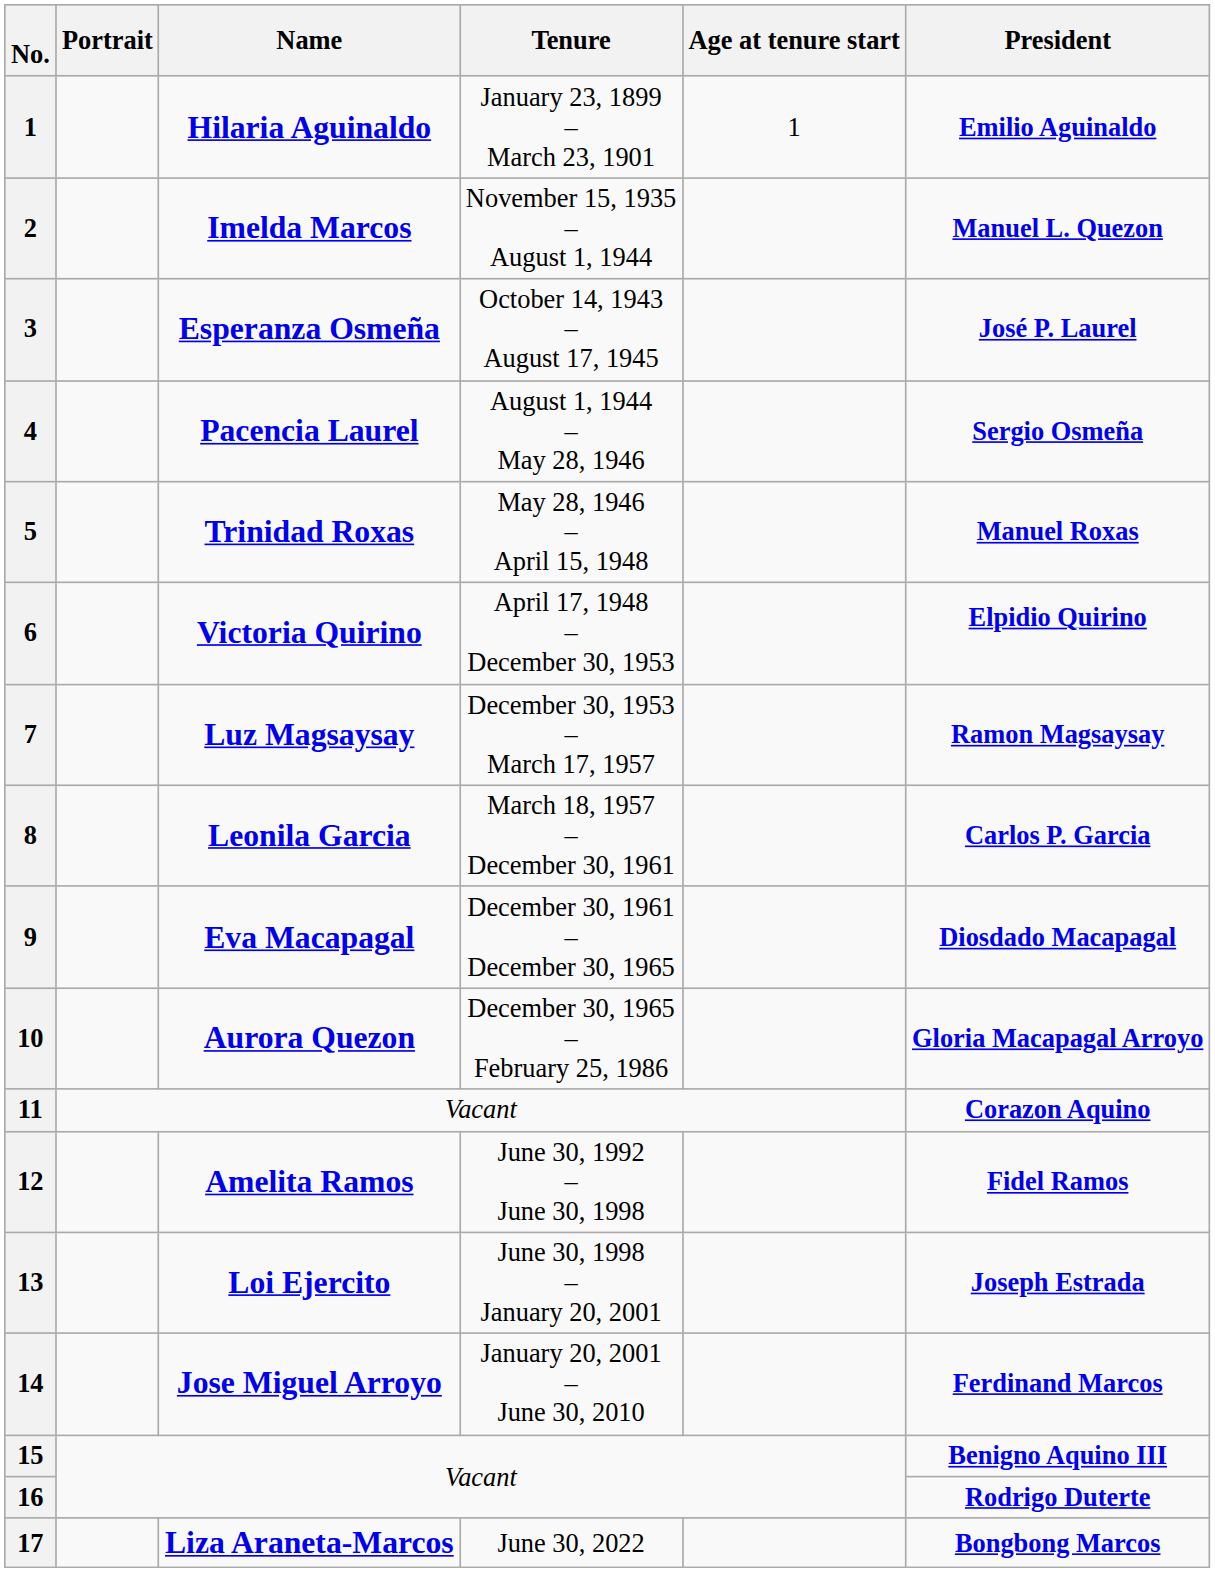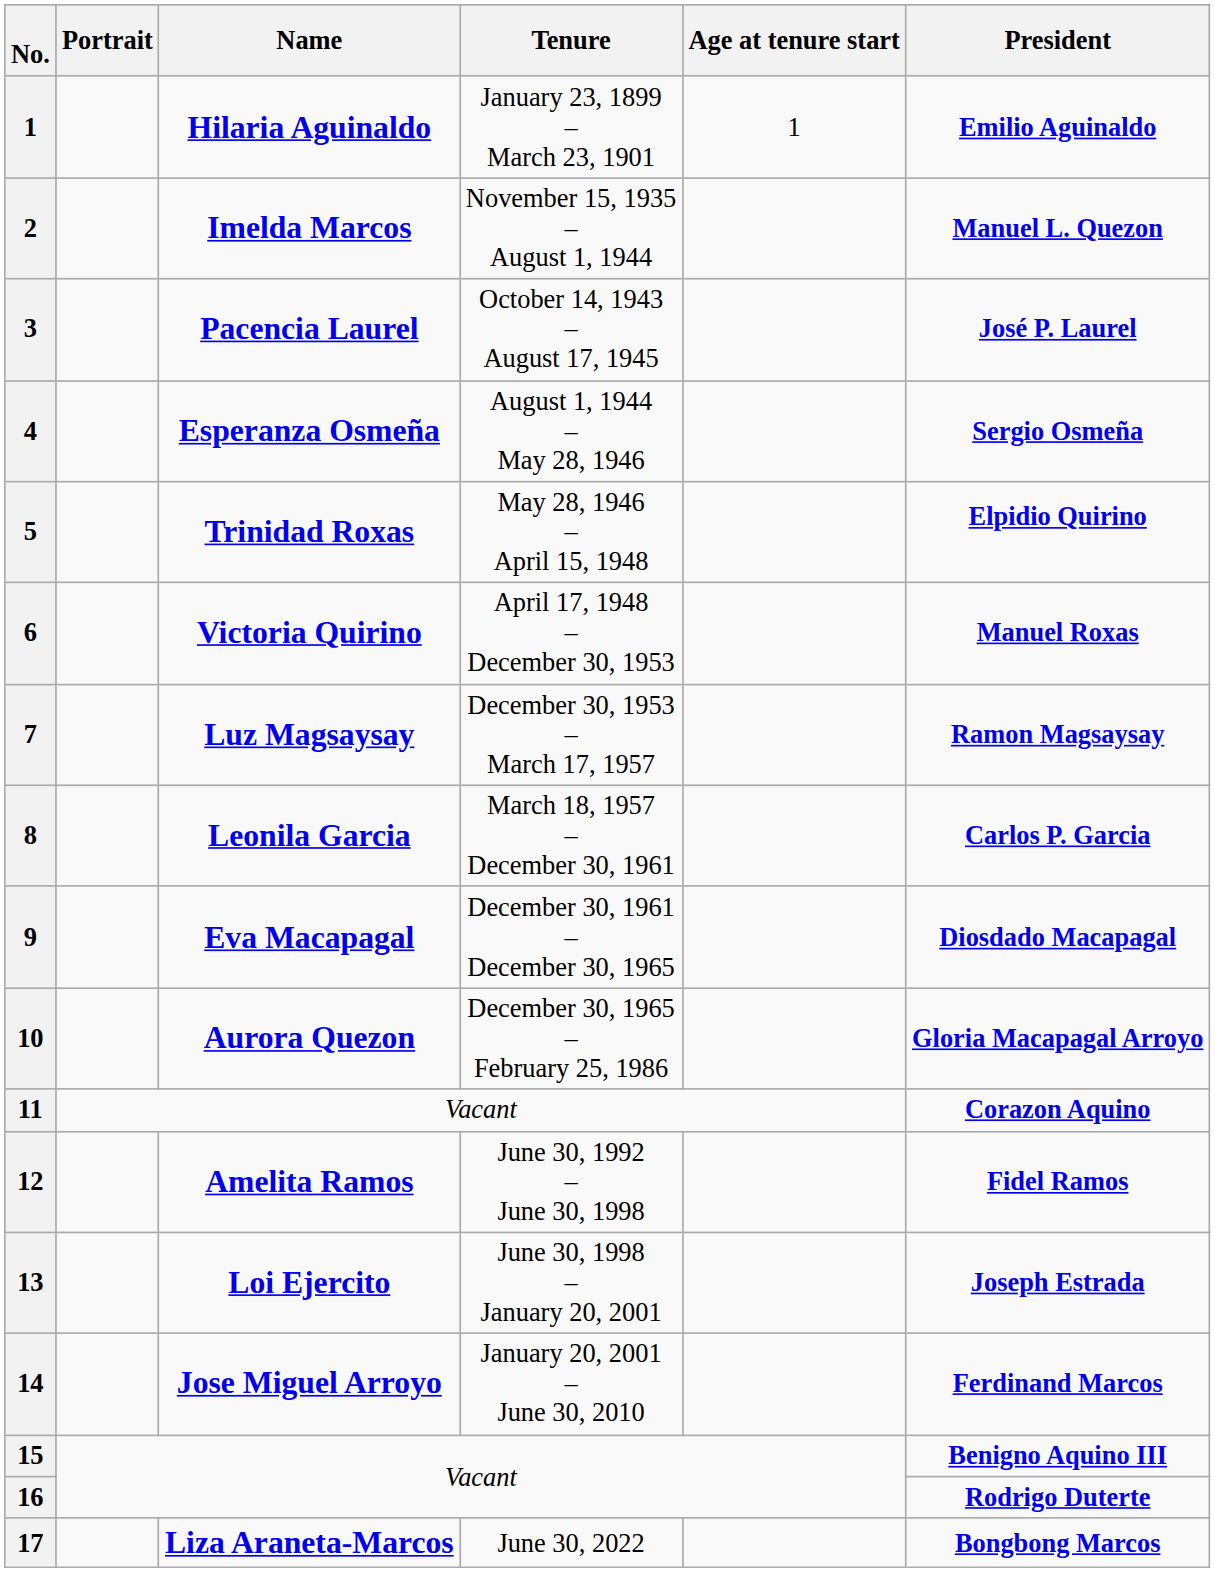 <table class="wikitable" style="text-align:Center;">
 <tr>
 <th><abbr><br>No.</abbr></th>
 <th>Portrait</th>
 <th>Name</th>
 <th>Tenure</th>
 <th>Age at tenure start</th>
 <th>President</th>
 </tr>
 <tr>
 <th>1</th>
 <td></td>
 <td><big><strong><a href='#'>Hilaria Aguinaldo</a></strong></big><br></td>
 <td>January 23, 1899<br>–<br>March 23, 1901</td>
 <td><span>1</span></td>
 <td><strong><a href='#'>Emilio Aguinaldo</a></strong><br></td>
 </tr>
 <tr>
 <th>2</th>
 <td></td>
 <td><big><strong><a href='#'>Imelda Marcos</a></strong></big><br></td>
 <td>November 15, 1935<br>–<br>August 1, 1944</td>
 <td></td>
 <td><strong><a href='#'>Manuel L. Quezon</a></strong><br></td>
 </tr>
 <tr>
 <th>3</th>
 <td></td>
-<td><big><strong><a href='#'>Esperanza Osmeña</a></strong></big><br></td>
+<td><big><strong><a href='#'>Pacencia Laurel</a></strong></big><br></td>
 <td>October 14, 1943<br>–<br>August 17, 1945</td>
 <td></td>
 <td><strong><a href='#'>José P. Laurel</a></strong><br></td>
 </tr>
 <tr>
 <th>4</th>
 <td></td>
-<td><big><strong><a href='#'>Pacencia Laurel</a></strong></big><br></td>
+<td><big><strong><a href='#'>Esperanza Osmeña</a></strong></big><br></td>
 <td>August 1, 1944<br>–<br>May 28, 1946</td>
 <td></td>
 <td><strong><a href='#'>Sergio Osmeña</a></strong><br></td>
 </tr>
 <tr>
 <th>5</th>
 <td></td>
 <td><big><strong><a href='#'>Trinidad Roxas</a></strong></big><br></td>
 <td>May 28, 1946<br>–<br>April 15, 1948</td>
 <td></td>
-<td><strong><a href='#'>Manuel Roxas</a></strong><br></td>
+<td><strong><a href='#'>Elpidio Quirino</a></strong><br><br></td>
 </tr>
 <tr>
 <th>6</th>
 <td></td>
 <td><big><strong><a href='#'>Victoria Quirino</a></strong></big><br></td>
 <td>April 17, 1948<br>–<br>December 30, 1953</td>
 <td></td>
-<td><strong><a href='#'>Elpidio Quirino</a></strong><br><br></td>
+<td><strong><a href='#'>Manuel Roxas</a></strong><br></td>
 </tr>
 <tr>
 <th>7</th>
 <td></td>
 <td><big><strong><a href='#'>Luz Magsaysay</a></strong></big><br></td>
 <td>December 30, 1953<br>–<br>March 17, 1957</td>
 <td></td>
 <td><strong><a href='#'>Ramon Magsaysay</a></strong><br></td>
 </tr>
 <tr>
 <th>8</th>
 <td></td>
 <td><big><strong><a href='#'>Leonila Garcia</a></strong></big><br></td>
 <td>March 18, 1957<br>–<br>December 30, 1961</td>
 <td></td>
 <td><strong><a href='#'>Carlos P. Garcia</a></strong><br></td>
 </tr>
 <tr>
 <th>9</th>
 <td></td>
 <td><big><strong><a href='#'>Eva Macapagal</a></strong></big><br></td>
 <td>December 30, 1961<br>–<br>December 30, 1965</td>
 <td></td>
 <td><strong><a href='#'>Diosdado Macapagal</a></strong><br></td>
 </tr>
 <tr>
 <th>10</th>
 <td></td>
 <td><big><strong><a href='#'>Aurora Quezon</a></strong></big><br></td>
 <td>December 30, 1965<br>–<br>February 25, 1986</td>
 <td></td>
 <td><strong><a href='#'>Gloria Macapagal Arroyo</a></strong><br></td>
 </tr>
 <tr>
 <th>11</th>
 <td colspan=4><em>Vacant</em></td>
 <td><strong><a href='#'>Corazon Aquino</a></strong><br></td>
 </tr>
 <tr>
 <th>12</th>
 <td></td>
 <td><big><strong><a href='#'>Amelita Ramos</a></strong></big><br></td>
 <td>June 30, 1992<br>–<br>June 30, 1998</td>
 <td></td>
 <td><strong><a href='#'>Fidel Ramos</a></strong><br></td>
 </tr>
 <tr>
 <th>13</th>
 <td></td>
 <td><big><strong><a href='#'>Loi Ejercito</a></strong></big><br></td>
 <td>June 30, 1998<br>–<br>January 20, 2001</td>
 <td></td>
 <td><strong><a href='#'>Joseph Estrada</a></strong><br></td>
 </tr>
 <tr>
 <th>14</th>
 <td></td>
 <td><big><strong><a href='#'>Jose Miguel Arroyo</a></strong></big><br></td>
 <td>January 20, 2001<br>–<br>June 30, 2010</td>
 <td></td>
 <td><strong><a href='#'>Ferdinand Marcos</a></strong><br></td>
 </tr>
 <tr>
 <th>15</th>
 <td rowspan=2 colspan=4><em>Vacant</em></td>
 <td><strong><a href='#'>Benigno Aquino III</a></strong><br></td>
 </tr>
 <tr>
 <th>16</th>
 <td><strong><a href='#'>Rodrigo Duterte</a></strong><br></td>
 </tr>
 <tr>
 <th>17</th>
 <td></td>
 <td><big><strong><a href='#'>Liza Araneta-Marcos</a></strong></big><br></td>
 <td>June 30, 2022</td>
 <td></td>
 <td><strong><a href='#'>Bongbong Marcos</a></strong><br></td>
 </tr>
 </table>
